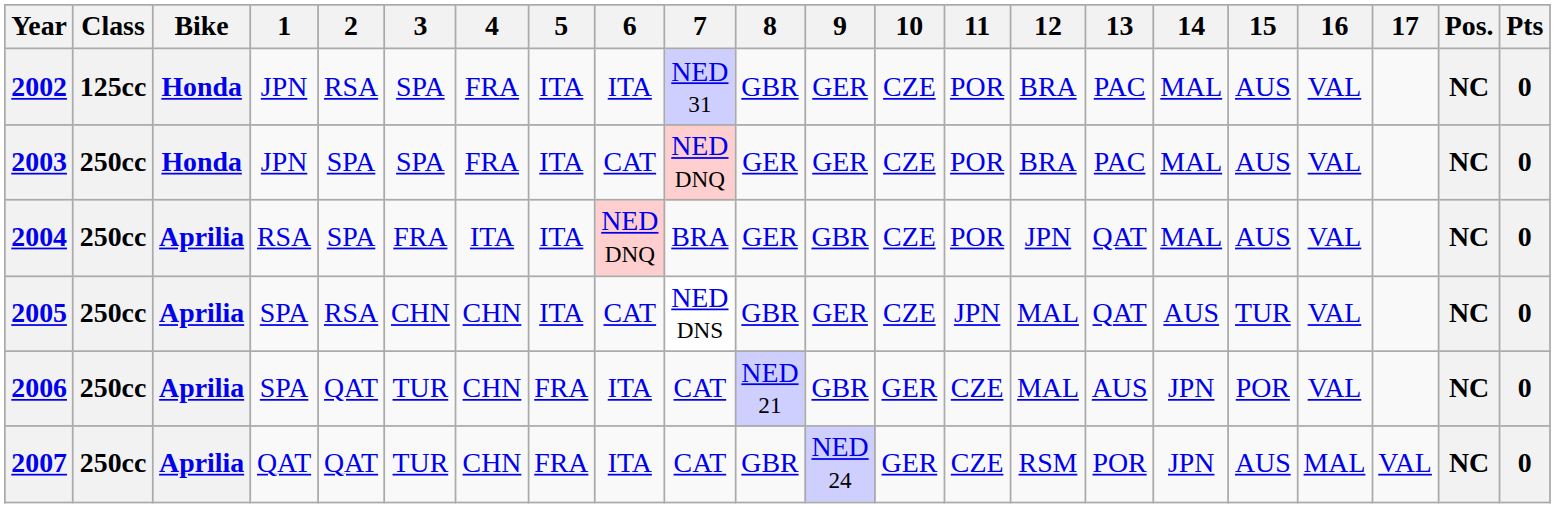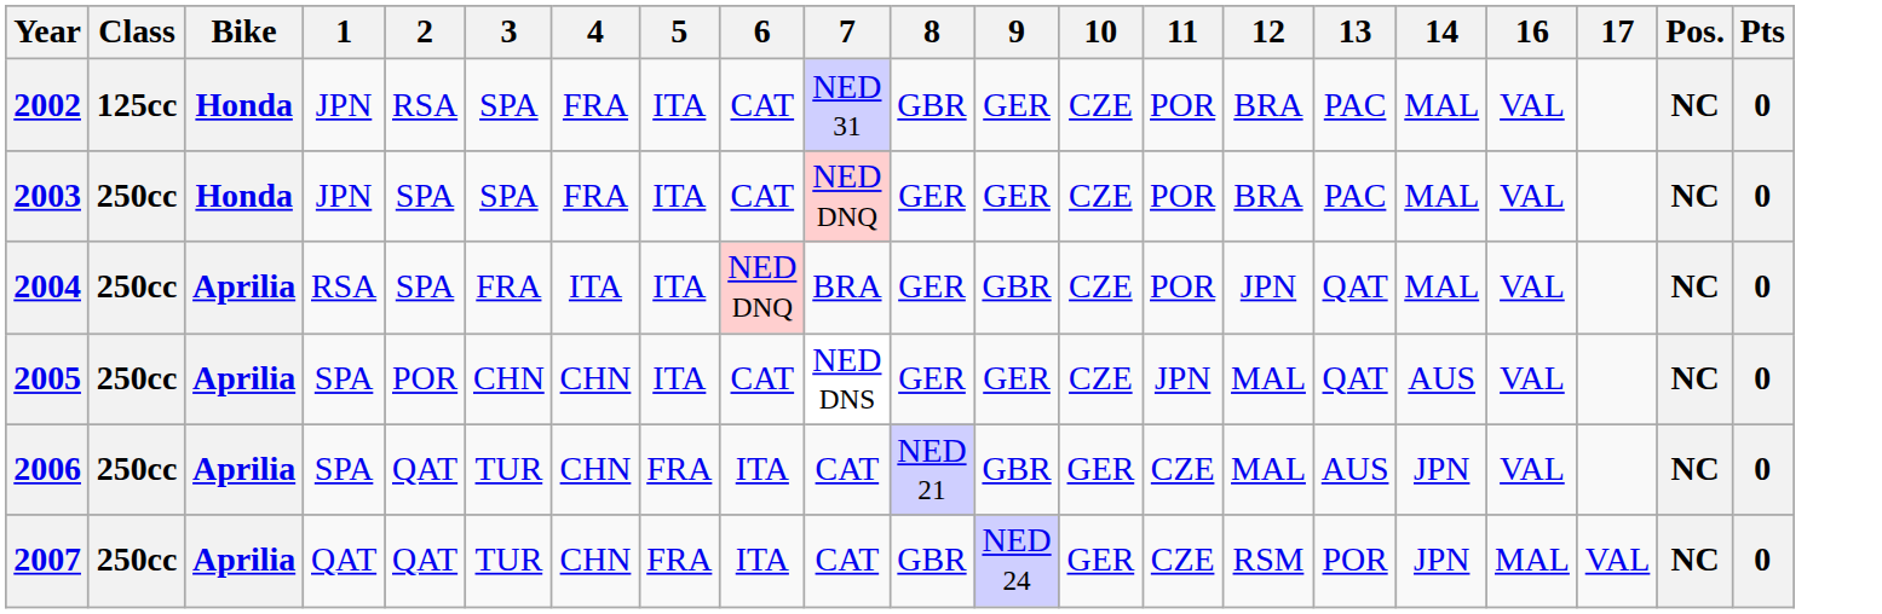 <table class="wikitable" style="text-align:center">
 <tr>
 <th>Year</th>
 <th>Class</th>
 <th>Bike</th>
 <th>1</th>
 <th>2</th>
 <th>3</th>
 <th>4</th>
 <th>5</th>
 <th>6</th>
 <th>7</th>
 <th>8</th>
 <th>9</th>
 <th>10</th>
 <th>11</th>
 <th>12</th>
 <th>13</th>
 <th>14</th>
-<th>15</th>
 <th>16</th>
 <th>17</th>
 <th>Pos.</th>
 <th>Pts</th>
 </tr>
 <tr>
 <th><a href='#'>2002</a></th>
 <th>125cc</th>
 <th><a href='#'>Honda</a></th>
 <td><a href='#'>JPN</a></td>
 <td><a href='#'>RSA</a></td>
 <td><a href='#'>SPA</a></td>
 <td><a href='#'>FRA</a></td>
 <td><a href='#'>ITA</a></td>
-<td><a href='#'>ITA</a></td>
+<td><a href='#'>CAT</a></td>
 <td style="background:#CFCFFF;"><a href='#'>NED</a><br><small>31</small></td>
 <td><a href='#'>GBR</a></td>
 <td><a href='#'>GER</a></td>
 <td><a href='#'>CZE</a></td>
 <td><a href='#'>POR</a></td>
 <td><a href='#'>BRA</a></td>
 <td><a href='#'>PAC</a></td>
 <td><a href='#'>MAL</a></td>
-<td><a href='#'>AUS</a></td>
 <td><a href='#'>VAL</a></td>
 <td></td>
 <th>NC</th>
 <th>0</th>
 </tr>
 <tr>
 <th><a href='#'>2003</a></th>
 <th>250cc</th>
 <th><a href='#'>Honda</a></th>
 <td><a href='#'>JPN</a></td>
 <td><a href='#'>SPA</a></td>
 <td><a href='#'>SPA</a></td>
 <td><a href='#'>FRA</a></td>
 <td><a href='#'>ITA</a></td>
 <td><a href='#'>CAT</a></td>
 <td style="background:#FFCFCF;"><a href='#'>NED</a><br><small>DNQ</small></td>
 <td><a href='#'>GER</a></td>
 <td><a href='#'>GER</a></td>
 <td><a href='#'>CZE</a></td>
 <td><a href='#'>POR</a></td>
 <td><a href='#'>BRA</a></td>
 <td><a href='#'>PAC</a></td>
 <td><a href='#'>MAL</a></td>
-<td><a href='#'>AUS</a></td>
 <td><a href='#'>VAL</a></td>
 <td></td>
 <th>NC</th>
 <th>0</th>
 </tr>
 <tr>
 <th><a href='#'>2004</a></th>
 <th>250cc</th>
 <th><a href='#'>Aprilia</a></th>
 <td><a href='#'>RSA</a></td>
 <td><a href='#'>SPA</a></td>
 <td><a href='#'>FRA</a></td>
 <td><a href='#'>ITA</a></td>
 <td><a href='#'>ITA</a></td>
 <td style="background:#FFCFCF;"><a href='#'>NED</a><br><small>DNQ</small></td>
 <td><a href='#'>BRA</a></td>
 <td><a href='#'>GER</a></td>
 <td><a href='#'>GBR</a></td>
 <td><a href='#'>CZE</a></td>
 <td><a href='#'>POR</a></td>
 <td><a href='#'>JPN</a></td>
 <td><a href='#'>QAT</a></td>
 <td><a href='#'>MAL</a></td>
-<td><a href='#'>AUS</a></td>
 <td><a href='#'>VAL</a></td>
 <td></td>
 <th>NC</th>
 <th>0</th>
 </tr>
 <tr>
 <th><a href='#'>2005</a></th>
 <th>250cc</th>
 <th><a href='#'>Aprilia</a></th>
 <td><a href='#'>SPA</a></td>
-<td><a href='#'>RSA</a></td>
+<td><a href='#'>POR</a></td>
 <td><a href='#'>CHN</a></td>
 <td><a href='#'>CHN</a></td>
 <td><a href='#'>ITA</a></td>
 <td><a href='#'>CAT</a></td>
 <td style="background:#FFFFFF;"><a href='#'>NED</a><br><small>DNS</small></td>
-<td><a href='#'>GBR</a></td>
+<td><a href='#'>GER</a></td>
 <td><a href='#'>GER</a></td>
 <td><a href='#'>CZE</a></td>
 <td><a href='#'>JPN</a></td>
 <td><a href='#'>MAL</a></td>
 <td><a href='#'>QAT</a></td>
 <td><a href='#'>AUS</a></td>
-<td><a href='#'>TUR</a></td>
 <td><a href='#'>VAL</a></td>
 <td></td>
 <th>NC</th>
 <th>0</th>
 </tr>
 <tr>
 <th><a href='#'>2006</a></th>
 <th>250cc</th>
 <th><a href='#'>Aprilia</a></th>
 <td><a href='#'>SPA</a></td>
 <td><a href='#'>QAT</a></td>
 <td><a href='#'>TUR</a></td>
 <td><a href='#'>CHN</a></td>
 <td><a href='#'>FRA</a></td>
 <td><a href='#'>ITA</a></td>
 <td><a href='#'>CAT</a></td>
 <td style="background:#CFCFFF;"><a href='#'>NED</a><br><small>21</small></td>
 <td><a href='#'>GBR</a></td>
 <td><a href='#'>GER</a></td>
 <td><a href='#'>CZE</a></td>
 <td><a href='#'>MAL</a></td>
 <td><a href='#'>AUS</a></td>
 <td><a href='#'>JPN</a></td>
-<td><a href='#'>POR</a></td>
 <td><a href='#'>VAL</a></td>
 <td></td>
 <th>NC</th>
 <th>0</th>
 </tr>
 <tr>
 <th><a href='#'>2007</a></th>
 <th>250cc</th>
 <th><a href='#'>Aprilia</a></th>
 <td><a href='#'>QAT</a></td>
 <td><a href='#'>QAT</a></td>
 <td><a href='#'>TUR</a></td>
 <td><a href='#'>CHN</a></td>
 <td><a href='#'>FRA</a></td>
 <td><a href='#'>ITA</a></td>
 <td><a href='#'>CAT</a></td>
 <td><a href='#'>GBR</a></td>
 <td style="background:#CFCFFF;"><a href='#'>NED</a><br><small>24</small></td>
 <td><a href='#'>GER</a></td>
 <td><a href='#'>CZE</a></td>
 <td><a href='#'>RSM</a></td>
 <td><a href='#'>POR</a></td>
 <td><a href='#'>JPN</a></td>
-<td><a href='#'>AUS</a></td>
 <td><a href='#'>MAL</a></td>
 <td><a href='#'>VAL</a></td>
 <th>NC</th>
 <th>0</th>
 </tr>
 </table>
